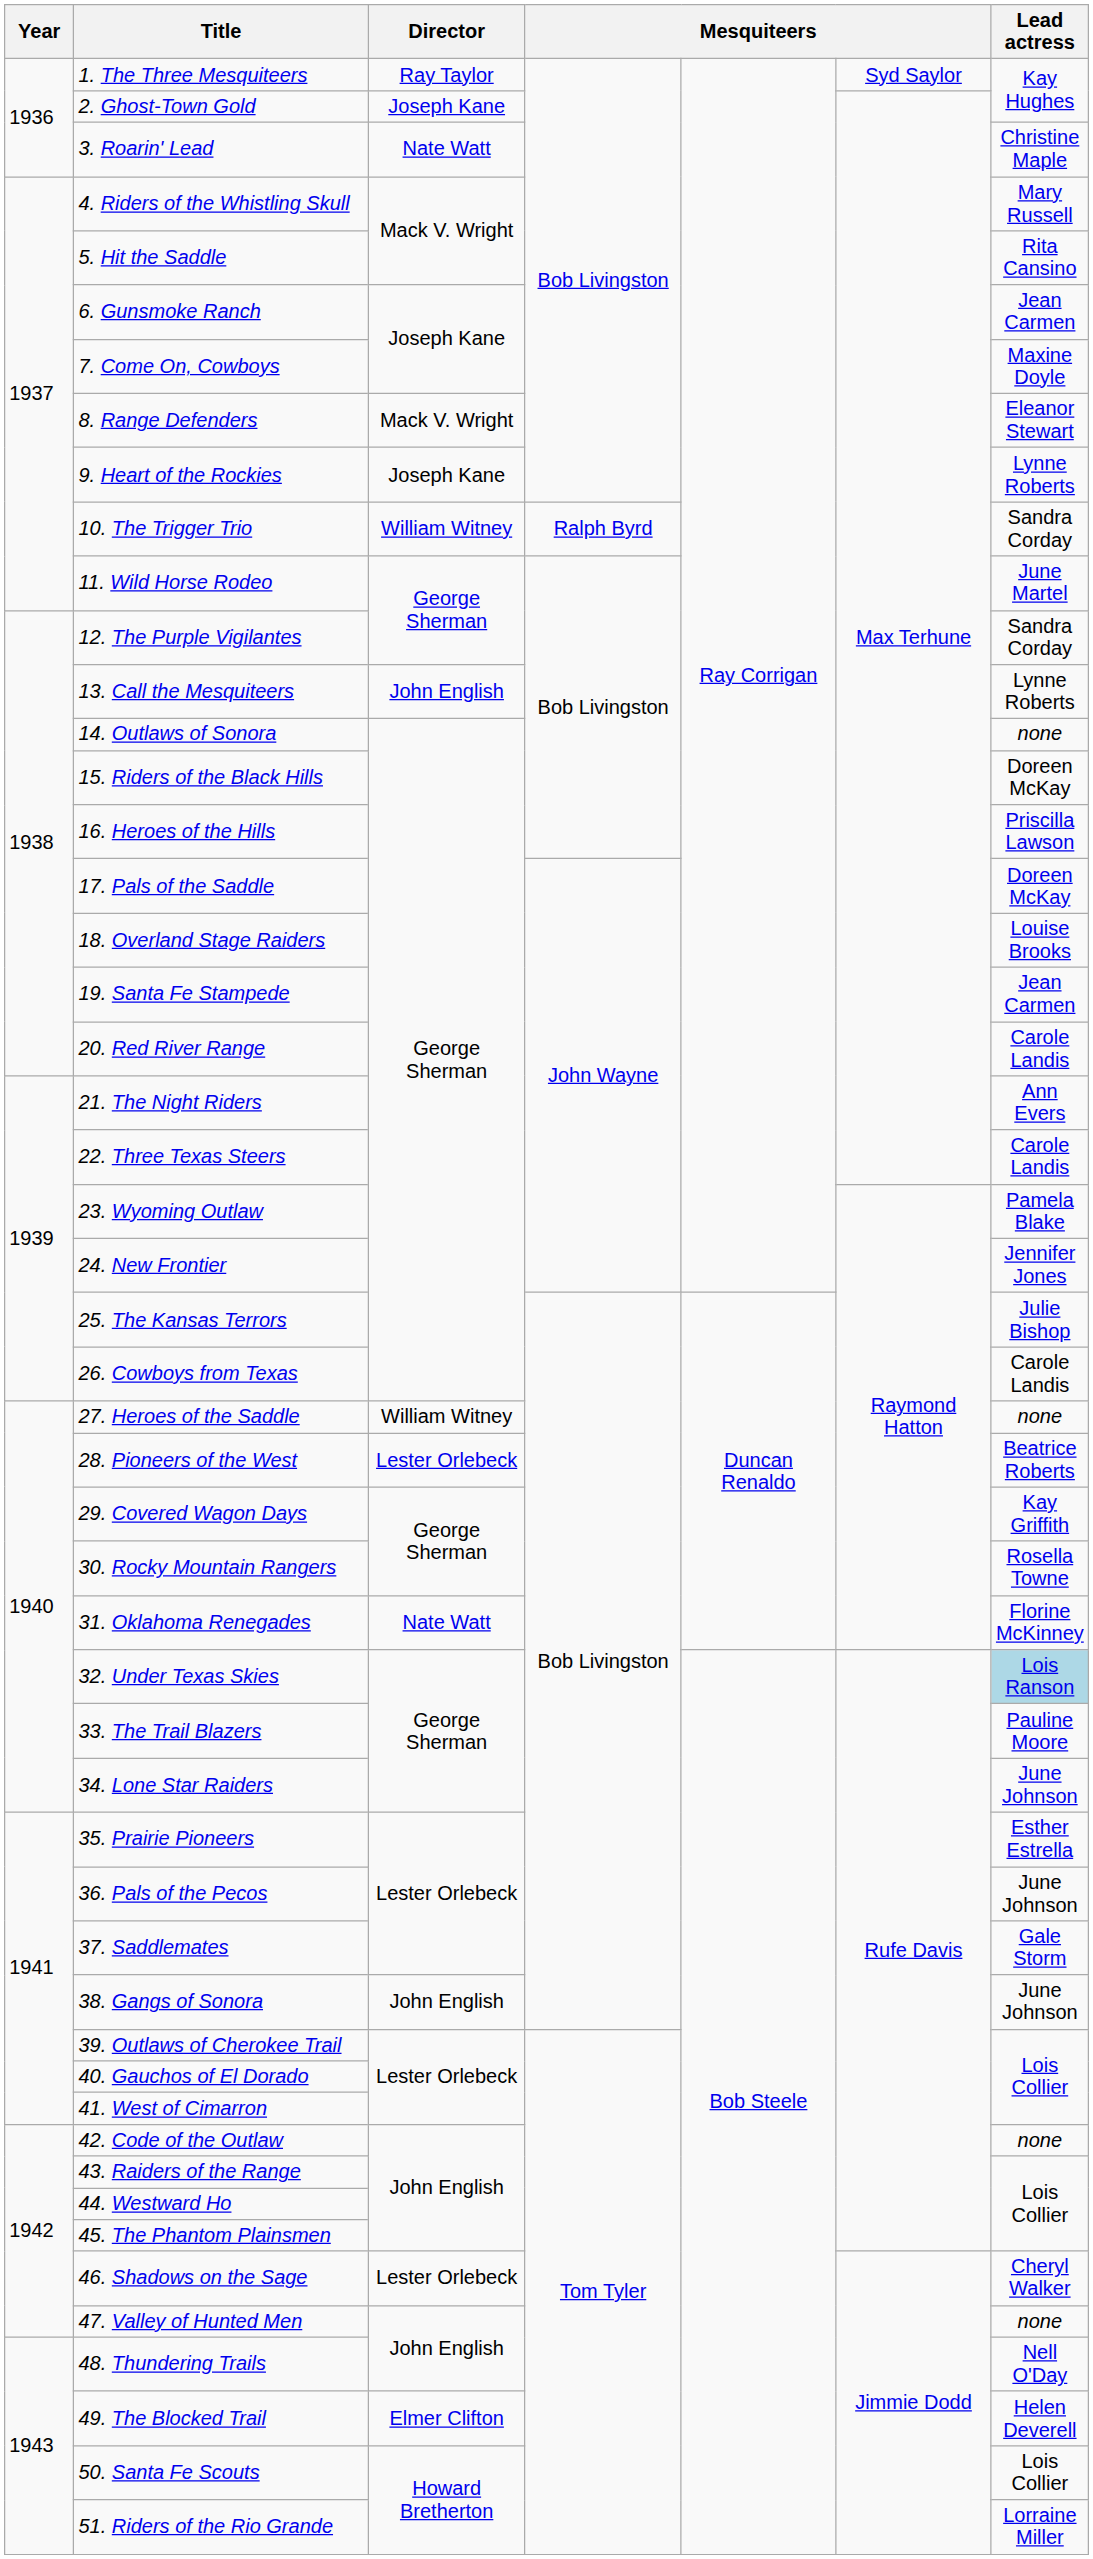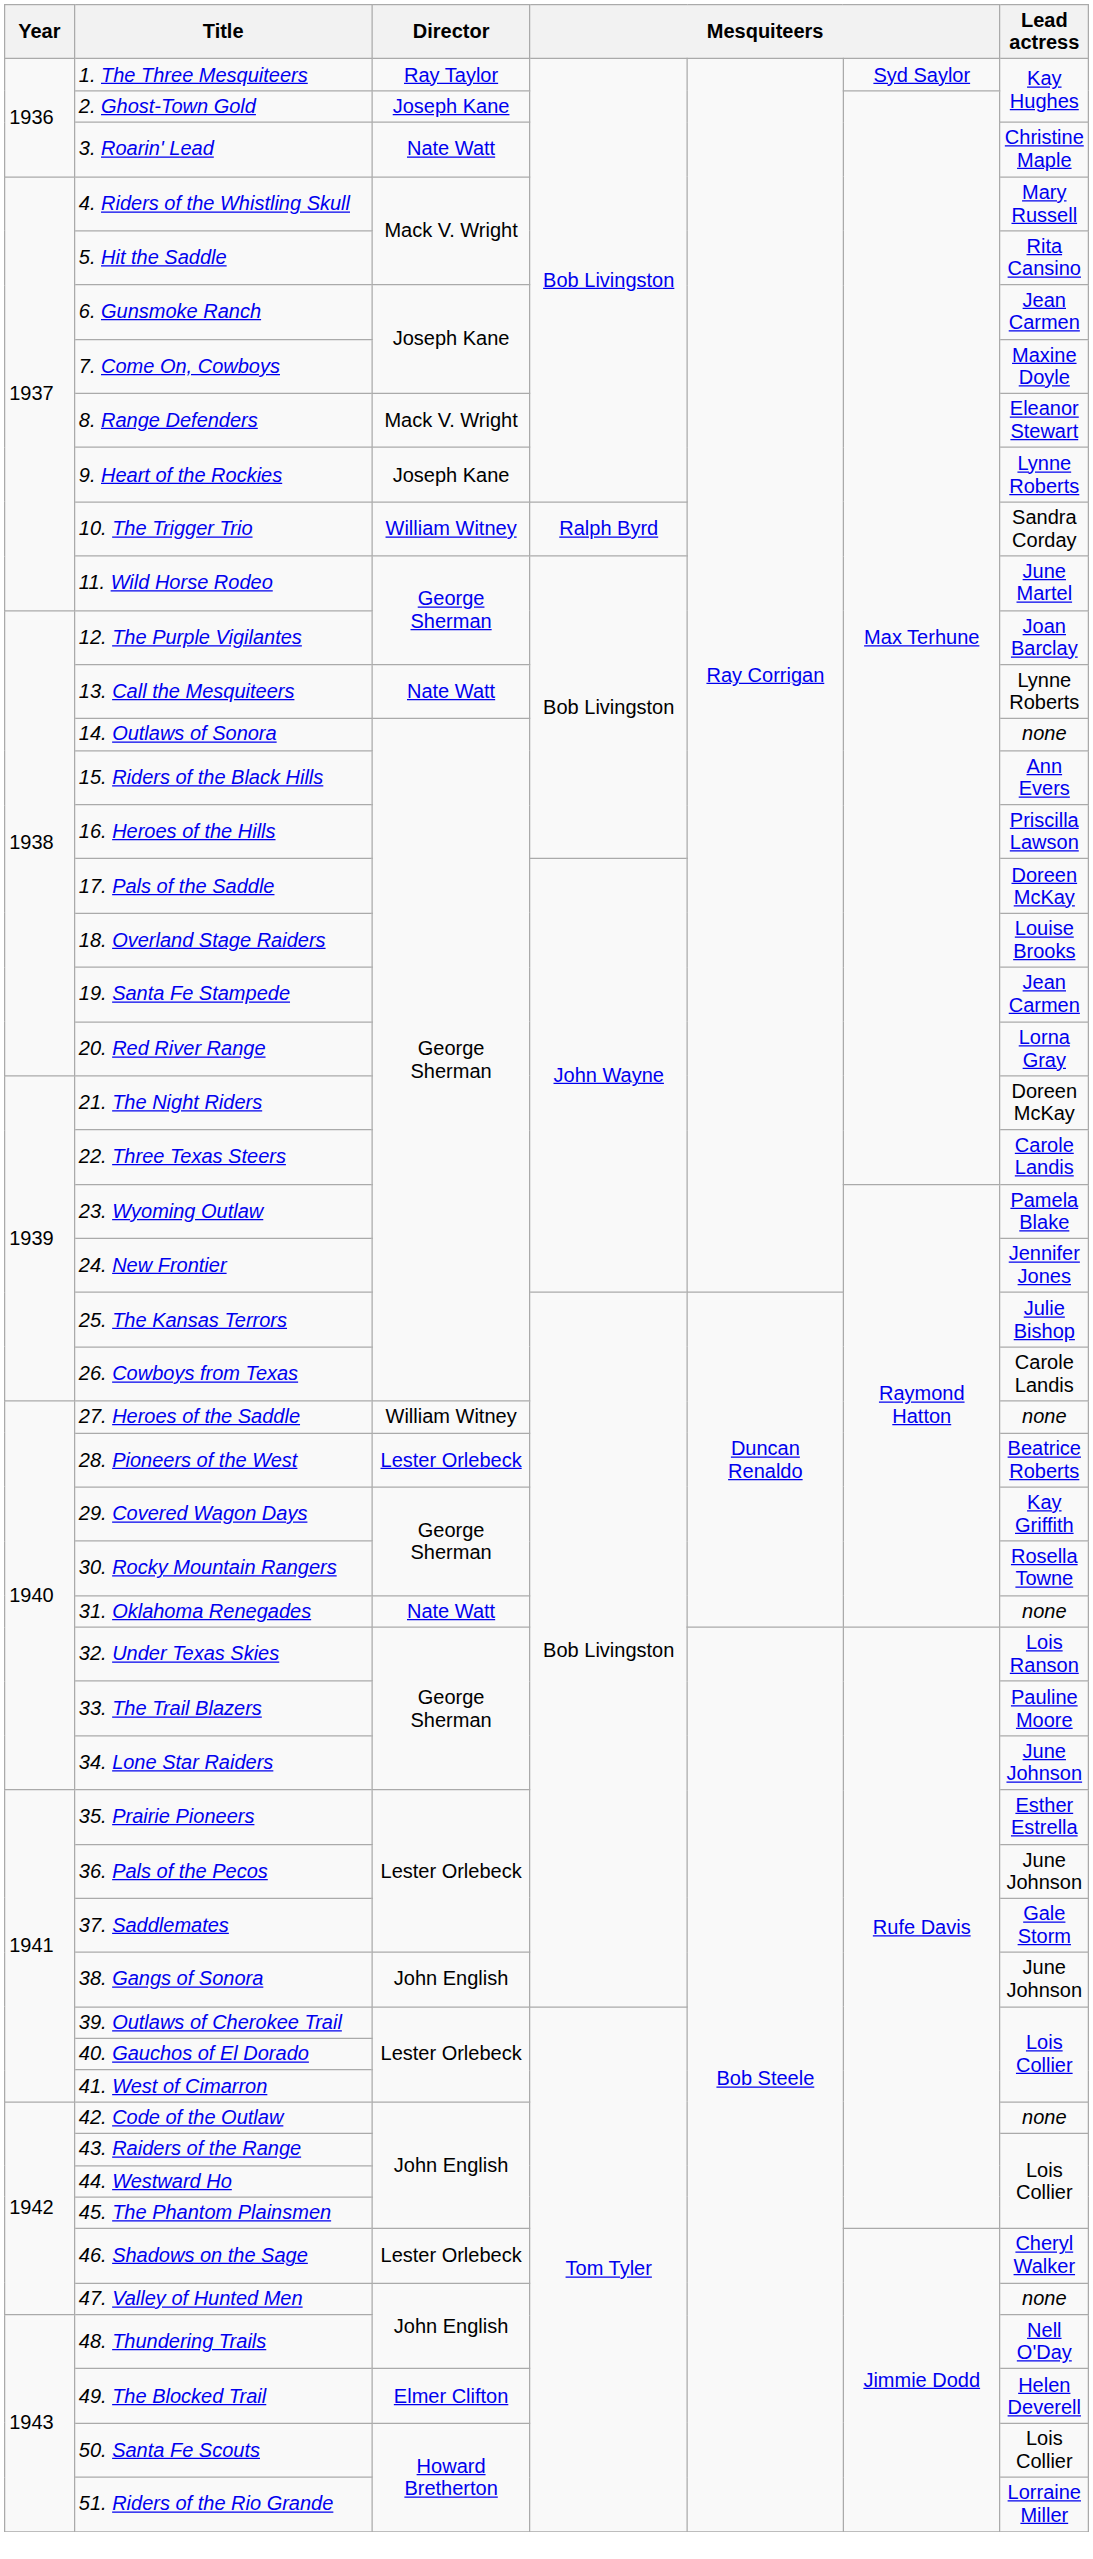 <table class=wikitable>
 <tr>
 <th style="width:50px;">Year</th>
 <th style="width:250px;">Title</th>
 <th>Director</th>
 <th colspan=3>Mesquiteers</th>
 <th>Lead actress</th>
 </tr>
 <tr>
 <td rowspan=3>1936</td>
 <td><em>1. <a href='#'>The Three Mesquiteers</a></em></td>
 <td align=center width=125px><a href='#'>Ray Taylor</a></td>
 <td align=center width=125px rowspan=9><a href='#'>Bob Livingston</a><br></td>
 <td align=center width=125px rowspan=24><a href='#'>Ray Corrigan</a><br></td>
 <td align=center width=125px><a href='#'>Syd Saylor</a><br></td>
 <td align=center rowspan=2><a href='#'>Kay Hughes</a></td>
 </tr>
 <tr>
 <td><em>2. <a href='#'>Ghost-Town Gold</a></em></td>
 <td align=center><a href='#'>Joseph Kane</a></td>
 <td align=center rowspan=21><a href='#'>Max Terhune</a><br></td>
 </tr>
 <tr>
 <td><em>3. <a href='#'>Roarin' Lead</a></em></td>
 <td align=center><a href='#'>Nate Watt</a></td>
 <td align=center><a href='#'>Christine Maple</a></td>
 </tr>
 <tr>
 <td rowspan=8>1937</td>
 <td><em>4. <a href='#'>Riders of the Whistling Skull</a></em></td>
 <td align=center rowspan=2>Mack V. Wright</td>
 <td align=center><a href='#'>Mary Russell</a></td>
 </tr>
 <tr>
 <td><em>5. <a href='#'>Hit the Saddle</a></em></td>
 <td align=center><a href='#'>Rita Cansino</a></td>
 </tr>
 <tr>
 <td><em>6. <a href='#'>Gunsmoke Ranch</a></em></td>
 <td align=center rowspan=2>Joseph Kane</td>
 <td align=center><a href='#'>Jean Carmen</a></td>
 </tr>
 <tr>
 <td><em>7. <a href='#'>Come On, Cowboys</a></em></td>
 <td align=center><a href='#'>Maxine Doyle</a></td>
 </tr>
 <tr>
 <td><em>8. <a href='#'>Range Defenders</a></em></td>
 <td align=center>Mack V. Wright</td>
 <td align=center><a href='#'>Eleanor Stewart</a></td>
 </tr>
 <tr>
 <td><em>9. <a href='#'>Heart of the Rockies</a></em></td>
 <td align=center>Joseph Kane</td>
 <td align=center><a href='#'>Lynne Roberts</a></td>
 </tr>
 <tr>
 <td><em>10. <a href='#'>The Trigger Trio</a></em></td>
 <td align=center><a href='#'>William Witney</a></td>
 <td align=center><a href='#'>Ralph Byrd</a><br></td>
 <td align=center>Sandra Corday</td>
 </tr>
 <tr>
 <td><em>11. <a href='#'>Wild Horse Rodeo</a></em></td>
 <td align=center rowspan=2><a href='#'>George Sherman</a></td>
 <td align=center rowspan=6>Bob Livingston<br></td>
 <td align=center><a href='#'>June Martel</a></td>
 </tr>
 <tr>
 <td rowspan=9>1938</td>
 <td><em>12. <a href='#'>The Purple Vigilantes</a></em></td>
-<td align=center>Sandra Corday</td>
+<td align=center><a href='#'>Joan Barclay</a></td>
 </tr>
 <tr>
 <td><em>13. <a href='#'>Call the Mesquiteers</a></em></td>
-<td align=center><a href='#'>John English</a></td>
+<td align=center><a href='#'>Nate Watt</a></td>
 <td align=center>Lynne Roberts</td>
 </tr>
 <tr>
 <td><em>14. <a href='#'>Outlaws of Sonora</a></em></td>
 <td align=center rowspan=13>George Sherman</td>
 <td align=center><em>none</em></td>
 </tr>
 <tr>
 <td><em>15. <a href='#'>Riders of the Black Hills</a></em></td>
-<td align=center>Doreen McKay</td>
+<td align=center><a href='#'>Ann Evers</a></td>
 </tr>
 <tr>
 <td><em>16. <a href='#'>Heroes of the Hills</a></em></td>
 <td align=center><a href='#'>Priscilla Lawson</a></td>
 </tr>
 <tr>
 <td><em>17. <a href='#'>Pals of the Saddle</a></em></td>
 <td align=center rowspan=8><a href='#'>John Wayne</a><br></td>
 <td align=center><a href='#'>Doreen McKay</a></td>
 </tr>
 <tr>
 <td><em>18. <a href='#'>Overland Stage Raiders</a></em></td>
 <td align=center><a href='#'>Louise Brooks</a></td>
 </tr>
 <tr>
 <td><em>19. <a href='#'>Santa Fe Stampede</a></em></td>
 <td align=center><a href='#'>Jean Carmen</a></td>
 </tr>
 <tr>
 <td><em>20. <a href='#'>Red River Range</a></em></td>
-<td align=center><a href='#'>Carole Landis</a></td>
+<td align=center><a href='#'>Lorna Gray</a></td>
 </tr>
 <tr>
 <td rowspan=6>1939</td>
 <td><em>21. <a href='#'>The Night Riders</a></em></td>
-<td align=center><a href='#'>Ann Evers</a></td>
+<td align=center>Doreen McKay</td>
 </tr>
 <tr>
 <td><em>22. <a href='#'>Three Texas Steers</a></em></td>
 <td align=center><a href='#'>Carole Landis</a></td>
 </tr>
 <tr>
 <td><em>23. <a href='#'>Wyoming Outlaw</a></em></td>
 <td align=center rowspan=9><a href='#'>Raymond Hatton</a><br></td>
 <td align=center><a href='#'>Pamela Blake</a></td>
 </tr>
 <tr>
 <td><em>24. <a href='#'>New Frontier</a></em></td>
 <td align=center><a href='#'>Jennifer Jones</a></td>
 </tr>
 <tr>
 <td><em>25. <a href='#'>The Kansas Terrors</a></em></td>
 <td align=center rowspan=14>Bob Livingston<br></td>
 <td align=center rowspan=7><a href='#'>Duncan Renaldo</a><br></td>
 <td align=center><a href='#'>Julie Bishop</a></td>
 </tr>
 <tr>
 <td><em>26. <a href='#'>Cowboys from Texas</a></em></td>
 <td align=center>Carole Landis</td>
 </tr>
 <tr>
 <td rowspan=8>1940</td>
 <td><em>27. <a href='#'>Heroes of the Saddle</a></em></td>
 <td align=center>William Witney</td>
 <td align=center><em>none</em></td>
 </tr>
 <tr>
 <td><em>28. <a href='#'>Pioneers of the West</a></em></td>
 <td align=center><a href='#'>Lester Orlebeck</a></td>
 <td align=center><a href='#'>Beatrice Roberts</a></td>
 </tr>
 <tr>
 <td><em>29. <a href='#'>Covered Wagon Days</a></em></td>
 <td align=center rowspan=2>George Sherman</td>
 <td align=center><a href='#'>Kay Griffith</a></td>
 </tr>
 <tr>
 <td><em>30. <a href='#'>Rocky Mountain Rangers</a></em></td>
 <td align=center><a href='#'>Rosella Towne</a></td>
 </tr>
 <tr>
 <td><em>31. <a href='#'>Oklahoma Renegades</a></em></td>
 <td align=center><a href='#'>Nate Watt</a></td>
-<td align=center><a href='#'>Florine McKinney</a></td>
+<td align=center><em>none</em></td>
 </tr>
 <tr>
 <td><em>32. <a href='#'>Under Texas Skies</a></em></td>
 <td align=center rowspan=3>George Sherman</td>
 <td align=center rowspan=20><a href='#'>Bob Steele</a><br></td>
 <td align=center rowspan=14><a href='#'>Rufe Davis</a><br></td>
-<td align=center style="background: lightblue;"><a href='#'>Lois Ranson</a></td>
+<td align=center><a href='#'>Lois Ranson</a></td>
 </tr>
 <tr>
 <td><em>33. <a href='#'>The Trail Blazers</a></em></td>
 <td align=center><a href='#'>Pauline Moore</a></td>
 </tr>
 <tr>
 <td><em>34. <a href='#'>Lone Star Raiders</a></em></td>
 <td align=center><a href='#'>June Johnson</a></td>
 </tr>
 <tr>
 <td rowspan=7>1941</td>
 <td><em>35. <a href='#'>Prairie Pioneers</a></em></td>
 <td align=center rowspan=3>Lester Orlebeck</td>
 <td align=center><a href='#'>Esther Estrella</a></td>
 </tr>
 <tr>
 <td><em>36. <a href='#'>Pals of the Pecos</a></em></td>
 <td align=center>June Johnson</td>
 </tr>
 <tr>
 <td><em>37. <a href='#'>Saddlemates</a></em></td>
 <td align=center><a href='#'>Gale Storm</a></td>
 </tr>
 <tr>
 <td><em>38. <a href='#'>Gangs of Sonora</a></em></td>
 <td align=center>John English</td>
 <td align=center>June Johnson</td>
 </tr>
 <tr>
 <td><em>39. <a href='#'>Outlaws of Cherokee Trail</a></em></td>
 <td align=center rowspan=3>Lester Orlebeck</td>
 <td align=center rowspan=13><a href='#'>Tom Tyler</a><br></td>
 <td align=center rowspan=3><a href='#'>Lois Collier</a></td>
 </tr>
 <tr>
 <td><em>40. <a href='#'>Gauchos of El Dorado</a></em></td>
 </tr>
 <tr>
 <td><em>41. <a href='#'>West of Cimarron</a></em></td>
 </tr>
 <tr>
 <td rowspan=6>1942</td>
 <td><em>42. <a href='#'>Code of the Outlaw</a></em></td>
 <td align=center rowspan=4>John English</td>
 <td align=center><em>none</em></td>
 </tr>
 <tr>
 <td><em>43. <a href='#'>Raiders of the Range</a></em></td>
 <td align=center rowspan=3>Lois Collier</td>
 </tr>
 <tr>
 <td><em>44. <a href='#'>Westward Ho</a></em></td>
 </tr>
 <tr>
 <td><em>45. <a href='#'>The Phantom Plainsmen</a></em></td>
 </tr>
 <tr>
 <td><em>46. <a href='#'>Shadows on the Sage</a></em></td>
 <td align=center>Lester Orlebeck</td>
 <td align=center rowspan=6><a href='#'>Jimmie Dodd</a><br></td>
 <td align=center><a href='#'>Cheryl Walker</a></td>
 </tr>
 <tr>
 <td><em>47. <a href='#'>Valley of Hunted Men</a></em></td>
 <td align=center rowspan=2>John English</td>
 <td align=center><em>none</em></td>
 </tr>
 <tr>
 <td rowspan=4>1943</td>
 <td><em>48. <a href='#'>Thundering Trails</a></em></td>
 <td align=center><a href='#'>Nell O'Day</a></td>
 </tr>
 <tr>
 <td><em>49. <a href='#'>The Blocked Trail</a></em></td>
 <td align=center><a href='#'>Elmer Clifton</a></td>
 <td align=center><a href='#'>Helen Deverell</a></td>
 </tr>
 <tr>
 <td><em>50. <a href='#'>Santa Fe Scouts</a></em></td>
 <td align=center rowspan=2><a href='#'>Howard Bretherton</a></td>
 <td align=center>Lois Collier</td>
 </tr>
 <tr>
 <td><em>51. <a href='#'>Riders of the Rio Grande</a></em></td>
 <td align=center><a href='#'>Lorraine Miller</a></td>
 </tr>
 <tr>
 </tr>
 </table>
